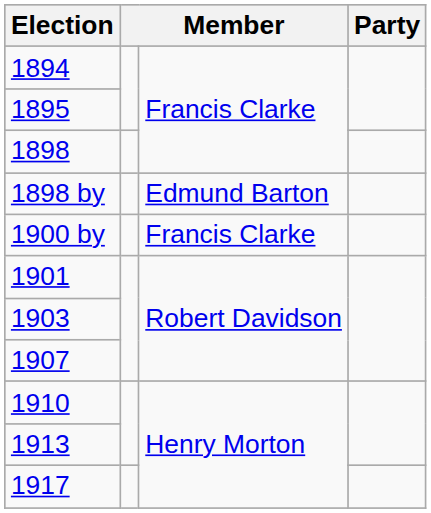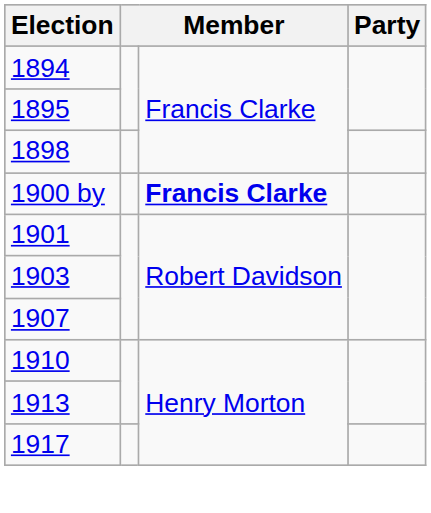 <table class="wikitable">
 <tr>
 <th>Election</th>
 <th colspan="2">Member</th>
 <th>Party</th>
 </tr>
 <tr>
 <td><a href='#'>1894</a></td>
 <td rowspan="2" > </td>
 <td rowspan="3"><a href='#'>Francis Clarke</a></td>
 <td rowspan="2"></td>
 </tr>
 <tr>
 <td><a href='#'>1895</a></td>
 </tr>
 <tr>
 <td><a href='#'>1898</a></td>
 <td> </td>
 <td></td>
 </tr>
 <tr>
-<td><a href='#'>1898 by</a></td>
-<td> </td>
-<td><a href='#'>Edmund Barton</a></td>
-<td></td>
-</tr>
-<tr>
 <td><a href='#'>1900 by</a></td>
 <td> </td>
-<td><a href='#'>Francis Clarke</a></td>
+<td><strong><a href='#'>Francis Clarke</a></strong></td>
 <td></td>
 </tr>
 <tr>
 <td><a href='#'>1901</a></td>
 <td rowspan="3" > </td>
 <td rowspan="3"><a href='#'>Robert Davidson</a></td>
 <td rowspan="3"></td>
 </tr>
 <tr>
 <td><a href='#'>1903</a></td>
 </tr>
 <tr>
 <td><a href='#'>1907</a></td>
 </tr>
 <tr>
 <td><a href='#'>1910</a></td>
 <td rowspan="2" > </td>
 <td rowspan="3"><a href='#'>Henry Morton</a></td>
 <td rowspan="2"></td>
 </tr>
 <tr>
 <td><a href='#'>1913</a></td>
 </tr>
 <tr>
 <td><a href='#'>1917</a></td>
 <td> </td>
 <td></td>
 </tr>
 </table>
